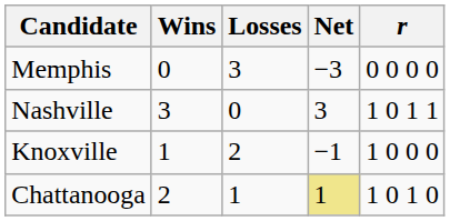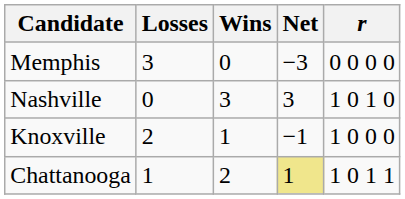 <table class="wikitable">
 <tr>
 <th>Candidate</th>
+<th>Losses</th>
 <th>Wins</th>
-<th>Losses</th>
 <th>Net</th>
 <th><em>r</em></th>
 </tr>
 <tr>
 <td>Memphis</td>
+<td>3</td>
 <td>0</td>
-<td>3</td>
 <td>−3</td>
 <td>0 0 0 0</td>
 </tr>
 <tr>
 <td>Nashville</td>
-<td>3</td>
 <td>0</td>
 <td>3</td>
-<td>1 0 1 1</td>
+<td>3</td>
+<td>1 0 1 0</td>
 </tr>
 <tr>
 <td>Knoxville</td>
+<td>2</td>
 <td>1</td>
-<td>2</td>
 <td>−1</td>
 <td>1 0 0 0</td>
 </tr>
 <tr>
 <td>Chattanooga</td>
+<td>1</td>
 <td>2</td>
-<td>1</td>
 <td style="background: khaki;">1</td>
-<td>1 0 1 0</td>
+<td>1 0 1 1</td>
 </tr>
 </table>
